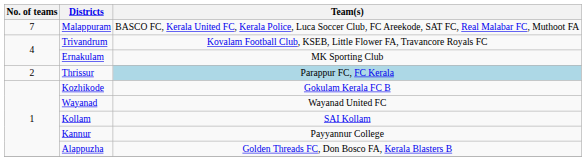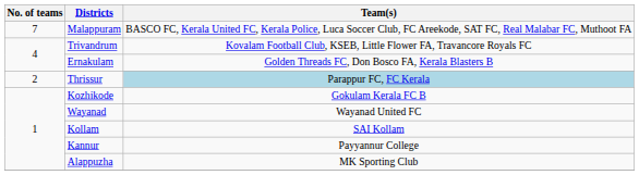 <table class="wikitable" style="text-align:center">
 <tr>
 <th>No. of teams</th>
 <th><a href='#'>Districts</a></th>
 <th>Team(s)</th>
 </tr>
 <tr>
 <td rowspan="1">7</td>
 <td align="left"><a href='#'>Malappuram</a></td>
 <td>BASCO FC, <a href='#'>Kerala United FC</a>, <a href='#'>Kerala Police</a>, Luca Soccer Club, FC Areekode, SAT FC, <a href='#'>Real Malabar FC</a>, Muthoot FA</td>
 </tr>
 <tr>
 <td rowspan="2">4</td>
 <td align="left"><a href='#'>Trivandrum</a></td>
 <td><a href='#'>Kovalam Football Club</a>, KSEB, Little Flower FA, Travancore Royals FC</td>
 </tr>
 <tr>
 <td align="left"><a href='#'>Ernakulam</a></td>
-<td>MK Sporting Club</td>
+<td><a href='#'>Golden Threads FC</a>, Don Bosco FA, <a href='#'>Kerala Blasters B</a></td>
 </tr>
 <tr>
 <td rowspan="1">2</td>
 <td align="left"><a href='#'>Thrissur</a></td>
 <td style="background: lightblue;">Parappur FC, <a href='#'>FC Kerala</a></td>
 </tr>
 <tr>
 <td rowspan="5">1</td>
 <td align="left"><a href='#'>Kozhikode</a></td>
 <td><a href='#'>Gokulam Kerala FC B</a></td>
 </tr>
 <tr>
 <td align="left"><a href='#'>Wayanad</a></td>
 <td>Wayanad United FC</td>
 </tr>
 <tr>
 <td align="left"><a href='#'>Kollam</a></td>
 <td><a href='#'>SAI Kollam</a></td>
 </tr>
 <tr>
 <td align="left"><a href='#'>Kannur</a></td>
 <td>Payyannur College</td>
 </tr>
 <tr>
 <td align="left"><a href='#'>Alappuzha</a></td>
-<td><a href='#'>Golden Threads FC</a>, Don Bosco FA, <a href='#'>Kerala Blasters B</a></td>
+<td>MK Sporting Club</td>
 </tr>
 <tr>
 </tr>
 </table>
